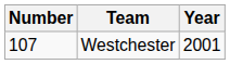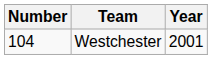 <table class="wikitable">
 <tr>
 <th>Number</th>
 <th>Team</th>
 <th>Year</th>
 </tr>
 <tr>
-<td>107</td>
+<td>104</td>
 <td>Westchester</td>
 <td>2001</td>
 </tr>
 </table>
